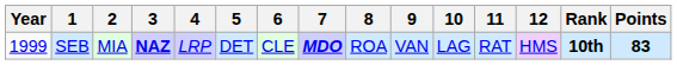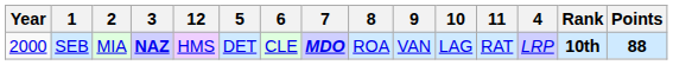 <table class="wikitable" style="text-align:center; font-size:90%">
 <tr>
 <th>Year</th>
 <th>1</th>
 <th>2</th>
 <th>3</th>
-<th>4</th>
+<th>12</th>
 <th>5</th>
 <th>6</th>
 <th>7</th>
 <th>8</th>
 <th>9</th>
 <th>10</th>
 <th>11</th>
-<th>12</th>
+<th>4</th>
 <th>Rank</th>
 <th>Points</th>
 </tr>
 <tr>
-<td><a href='#'>1999</a></td>
+<td><a href='#'>2000</a></td>
 <td style="background:#CFEAFF;"><a href='#'>SEB</a><br></td>
 <td style="background:#DFFFDF;"><a href='#'>MIA</a><br></td>
 <td style="background:#CFCFFF;"><strong><a href='#'>NAZ</a><br></strong></td>
-<td style="background:#CFCFFF;"><em><a href='#'>LRP</a></em><br></td>
+<td style="background:#EFCFFF;"><a href='#'>HMS</a><br></td>
 <td style="background:#CFEAFF;"><a href='#'>DET</a><br></td>
 <td style="background:#DFFFDF;"><a href='#'>CLE</a><br></td>
 <td style="background:#CFCFFF;"><strong><em><a href='#'>MDO</a></em></strong><br></td>
 <td style="background:#CFEAFF;"><a href='#'>ROA</a><br></td>
 <td style="background:#CFEAFF;"><a href='#'>VAN</a><br></td>
 <td style="background:#CFEAFF;"><a href='#'>LAG</a><br></td>
 <td style="background:#CFEAFF;"><a href='#'>RAT</a><br></td>
-<td style="background:#EFCFFF;"><a href='#'>HMS</a><br></td>
+<td style="background:#CFCFFF;"><em><a href='#'>LRP</a></em><br></td>
 <td style="background:#CFEAFF;"><strong>10th</strong></td>
-<td style="background:#CFEAFF;"><strong>83</strong></td>
+<td style="background:#CFEAFF;"><strong>88</strong></td>
 </tr>
 </table>
